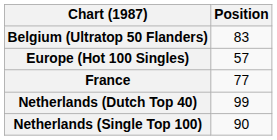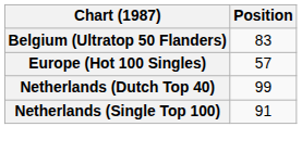 <table class="wikitable plainrowheaders sortable" style="text-align:center">
 <tr>
 <th scope="col">Chart (1987)</th>
 <th scope="col">Position</th>
 </tr>
 <tr>
 <th scope="row">Belgium (Ultratop 50 Flanders)</th>
 <td>83</td>
 </tr>
 <tr>
 <th scope="row">Europe (Hot 100 Singles)</th>
 <td>57</td>
 </tr>
 <tr>
-<th scope="row">France</th>
-<td>77</td>
-</tr>
-<tr>
 <th scope="row">Netherlands (Dutch Top 40)</th>
 <td>99</td>
 </tr>
 <tr>
 <th scope="row">Netherlands (Single Top 100)</th>
-<td>90</td>
+<td>91</td>
 </tr>
 </table>
